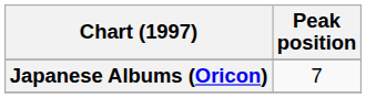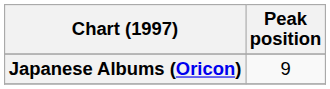 <table class="wikitable sortable plainrowheaders">
 <tr>
 <th>Chart (1997)</th>
 <th>Peak<br>position</th>
 </tr>
 <tr>
 </tr>
 <tr>
 </tr>
 <tr>
 <th scope="row">Japanese Albums (<a href='#'>Oricon</a>)</th>
-<td align="center">7</td>
+<td align="center">9</td>
 </tr>
 <tr>
 </tr>
 <tr>
 </tr>
 <tr>
 </tr>
 <tr>
 </tr>
 </table>
